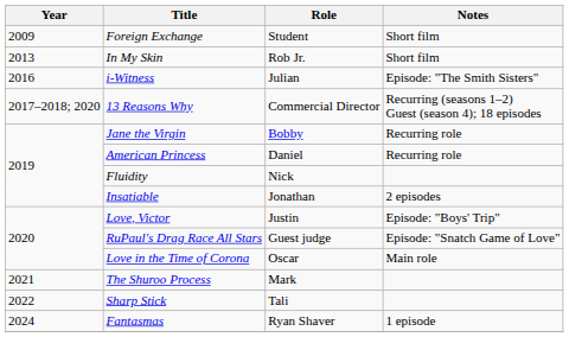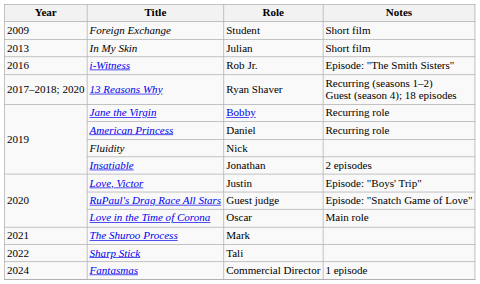 <table class="wikitable sortable">
 <tr>
 <th>Year</th>
 <th>Title</th>
 <th>Role</th>
 <th>Notes</th>
 </tr>
 <tr>
 <td>2009</td>
 <td><em>Foreign Exchange</em></td>
 <td>Student</td>
 <td>Short film</td>
 </tr>
 <tr>
 <td>2013</td>
 <td><em>In My Skin</em></td>
-<td>Rob Jr.</td>
+<td>Julian</td>
 <td>Short film</td>
 </tr>
 <tr>
 <td>2016</td>
 <td><em><a href='#'>i-Witness</a></em></td>
-<td>Julian</td>
+<td>Rob Jr.</td>
 <td>Episode: "The Smith Sisters"</td>
 </tr>
 <tr>
 <td>2017–2018; 2020</td>
 <td><em><a href='#'>13 Reasons Why</a></em></td>
-<td>Commercial Director</td>
+<td>Ryan Shaver</td>
 <td>Recurring (seasons 1–2)<br>Guest (season 4); 18 episodes</td>
 </tr>
 <tr>
 <td rowspan="4">2019</td>
 <td><em><a href='#'>Jane the Virgin</a></em></td>
 <td><a href='#'>Bobby</a></td>
 <td>Recurring role</td>
 </tr>
 <tr>
 <td><em><a href='#'>American Princess</a></em></td>
 <td>Daniel</td>
 <td>Recurring role</td>
 </tr>
 <tr>
 <td><em>Fluidity</em></td>
 <td>Nick</td>
 <td></td>
 </tr>
 <tr>
 <td><em><a href='#'>Insatiable</a></em></td>
 <td>Jonathan</td>
 <td>2 episodes</td>
 </tr>
 <tr>
 <td rowspan="3">2020</td>
 <td><em><a href='#'>Love, Victor</a></em></td>
 <td>Justin</td>
 <td>Episode: "Boys' Trip"</td>
 </tr>
 <tr>
 <td><em><a href='#'>RuPaul's Drag Race All Stars</a></em></td>
 <td>Guest judge</td>
 <td>Episode: "Snatch Game of Love"</td>
 </tr>
 <tr>
 <td><em><a href='#'>Love in the Time of Corona</a></em></td>
 <td>Oscar</td>
 <td>Main role</td>
 </tr>
 <tr>
 <td>2021</td>
 <td><em><a href='#'>The Shuroo Process</a></em></td>
 <td>Mark</td>
 <td></td>
 </tr>
 <tr>
 <td>2022</td>
 <td><em><a href='#'>Sharp Stick</a></em></td>
 <td>Tali</td>
 <td></td>
 </tr>
 <tr>
 <td>2024</td>
 <td><em><a href='#'>Fantasmas</a></em></td>
-<td>Ryan Shaver</td>
+<td>Commercial Director</td>
 <td>1 episode</td>
 </tr>
 <tr>
 </tr>
 </table>
